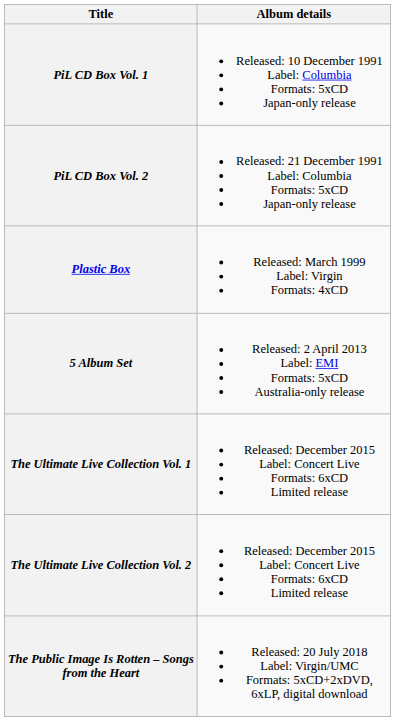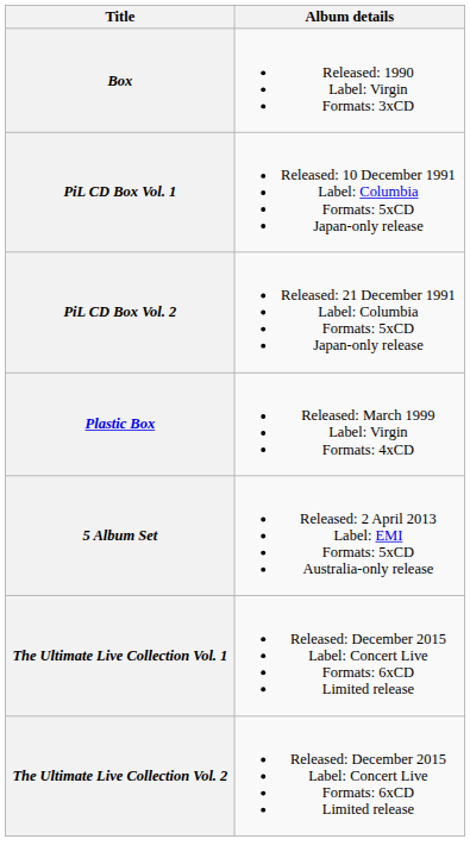 <table class="wikitable plainrowheaders" style="text-align:center;">
 <tr>
 <th scope="col" style="width:15em;">Title</th>
 <th scope="col" style="width:15em;">Album details</th>
+</tr>
+<tr>
+<th scope="row"><em>Box</em></th>
+<td><br><ul><li>Released: 1990</li><li>Label: Virgin</li><li>Formats: 3xCD</li></ul></td>
 </tr>
 <tr>
 <th scope="row"><em>PiL CD Box Vol. 1</em></th>
 <td><br><ul><li>Released: 10 December 1991</li><li>Label: <a href='#'>Columbia</a></li><li>Formats: 5xCD</li><li>Japan-only release</li></ul></td>
 </tr>
 <tr>
 <th scope="row"><em>PiL CD Box Vol. 2</em></th>
 <td><br><ul><li>Released: 21 December 1991</li><li>Label: Columbia</li><li>Formats: 5xCD</li><li>Japan-only release</li></ul></td>
 </tr>
 <tr>
 <th scope="row"><em><a href='#'>Plastic Box</a></em></th>
 <td><br><ul><li>Released: March 1999</li><li>Label: Virgin</li><li>Formats: 4xCD</li></ul></td>
 </tr>
 <tr>
 <th scope="row"><em>5 Album Set</em></th>
 <td><br><ul><li>Released: 2 April 2013</li><li>Label: <a href='#'>EMI</a></li><li>Formats: 5xCD</li><li>Australia-only release</li></ul></td>
 </tr>
 <tr>
 <th scope="row"><em>The Ultimate Live Collection Vol. 1</em></th>
 <td><br><ul><li>Released: December 2015</li><li>Label: Concert Live</li><li>Formats: 6xCD</li><li>Limited release</li></ul></td>
 </tr>
 <tr>
 <th scope="row"><em>The Ultimate Live Collection Vol. 2</em></th>
 <td><br><ul><li>Released: December 2015</li><li>Label: Concert Live</li><li>Formats: 6xCD</li><li>Limited release</li></ul></td>
 </tr>
-<tr>
-<th scope="row"><em>The Public Image Is Rotten – Songs from the Heart</em></th>
-<td><br><ul><li>Released: 20 July 2018</li><li>Label: Virgin/UMC</li><li>Formats: 5xCD+2xDVD, 6xLP, digital download</li></ul></td>
-</tr>
 </table>
